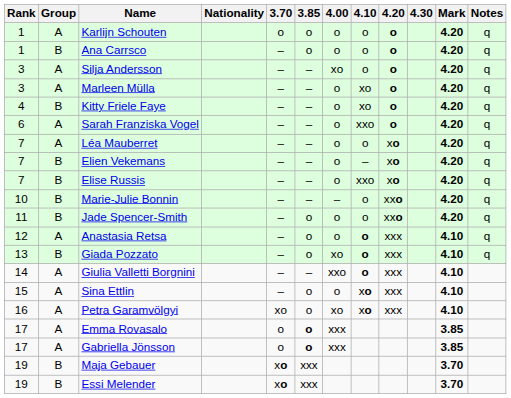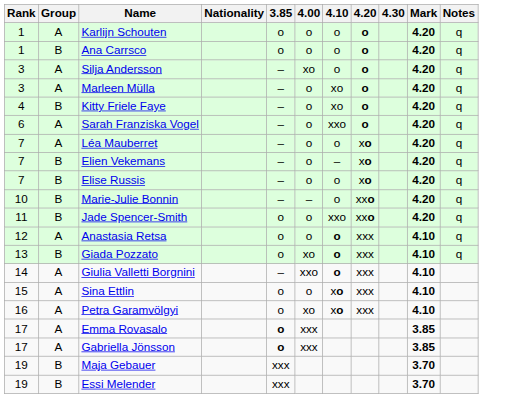 <table class="wikitable sortable" style="text-align:center">
 <tr>
 <th>Rank</th>
 <th>Group</th>
 <th>Name</th>
 <th>Nationality</th>
-<th>3.70</th>
 <th>3.85</th>
 <th>4.00</th>
 <th>4.10</th>
 <th>4.20</th>
 <th>4.30</th>
 <th>Mark</th>
 <th>Notes</th>
 </tr>
 <tr bgcolor=ddffdd>
 <td>1</td>
 <td>A</td>
 <td align=left><a href='#'>Karlijn Schouten</a></td>
 <td align=left></td>
 <td>o</td>
 <td>o</td>
 <td>o</td>
-<td>o</td>
 <td><strong>o</strong></td>
 <td></td>
 <td><strong>4.20</strong></td>
 <td>q</td>
 </tr>
 <tr bgcolor=ddffdd>
 <td>1</td>
 <td>B</td>
 <td align=left><a href='#'>Ana Carrsco</a></td>
 <td align=left></td>
-<td>–</td>
 <td>o</td>
 <td>o</td>
 <td>o</td>
 <td><strong>o</strong></td>
 <td></td>
 <td><strong>4.20</strong></td>
 <td>q</td>
 </tr>
 <tr bgcolor=ddffdd>
 <td>3</td>
 <td>A</td>
 <td align=left><a href='#'>Silja Andersson</a></td>
 <td align=left></td>
 <td>–</td>
-<td>–</td>
 <td>xo</td>
 <td>o</td>
 <td><strong>o</strong></td>
 <td></td>
 <td><strong>4.20</strong></td>
 <td>q</td>
 </tr>
 <tr bgcolor=ddffdd>
 <td>3</td>
 <td>A</td>
 <td align=left><a href='#'>Marleen Mülla</a></td>
 <td align=left></td>
-<td>–</td>
 <td>–</td>
 <td>o</td>
 <td>xo</td>
 <td><strong>o</strong></td>
 <td></td>
 <td><strong>4.20</strong></td>
 <td>q</td>
 </tr>
 <tr bgcolor=ddffdd>
 <td>4</td>
 <td>B</td>
 <td align=left><a href='#'>Kitty Friele Faye</a></td>
 <td align=left></td>
 <td>–</td>
-<td>–</td>
 <td>o</td>
 <td>xo</td>
 <td><strong>o</strong></td>
 <td></td>
 <td><strong>4.20</strong></td>
 <td>q</td>
 </tr>
 <tr bgcolor=ddffdd>
 <td>6</td>
 <td>A</td>
 <td align=left><a href='#'>Sarah Franziska Vogel</a></td>
 <td align=left></td>
-<td>–</td>
 <td>–</td>
 <td>o</td>
 <td>xxo</td>
 <td><strong>o</strong></td>
 <td></td>
 <td><strong>4.20</strong></td>
 <td>q</td>
 </tr>
 <tr bgcolor=ddffdd>
 <td>7</td>
 <td>A</td>
 <td align=left><a href='#'>Léa Mauberret</a></td>
 <td align=left></td>
 <td>–</td>
-<td>–</td>
 <td>o</td>
 <td>o</td>
 <td>x<strong>o</strong></td>
 <td></td>
 <td><strong>4.20</strong></td>
 <td>q</td>
 </tr>
 <tr bgcolor=ddffdd>
 <td>7</td>
 <td>B</td>
 <td align=left><a href='#'>Elien Vekemans</a></td>
 <td align=left></td>
-<td>–</td>
 <td>–</td>
 <td>o</td>
 <td>–</td>
 <td>x<strong>o</strong></td>
 <td></td>
 <td><strong>4.20</strong></td>
 <td>q</td>
 </tr>
 <tr bgcolor=ddffdd>
 <td>7</td>
 <td>B</td>
 <td align=left><a href='#'>Elise Russis</a></td>
 <td align=left></td>
 <td>–</td>
-<td>–</td>
 <td>o</td>
-<td>xxo</td>
+<td>o</td>
 <td>x<strong>o</strong></td>
 <td></td>
 <td><strong>4.20</strong></td>
 <td>q</td>
 </tr>
 <tr bgcolor=ddffdd>
 <td>10</td>
 <td>B</td>
 <td align=left><a href='#'>Marie-Julie Bonnin</a></td>
 <td align=left></td>
-<td>–</td>
 <td>–</td>
 <td>–</td>
 <td>o</td>
 <td>xx<strong>o</strong></td>
 <td></td>
 <td><strong>4.20</strong></td>
 <td>q</td>
 </tr>
 <tr bgcolor=ddffdd>
 <td>11</td>
 <td>B</td>
 <td align=left><a href='#'>Jade Spencer-Smith</a></td>
 <td align=left></td>
-<td>–</td>
 <td>o</td>
 <td>o</td>
-<td>o</td>
+<td>xxo</td>
 <td>xx<strong>o</strong></td>
 <td></td>
 <td><strong>4.20</strong></td>
 <td>q</td>
 </tr>
 <tr bgcolor=ddffdd>
 <td>12</td>
 <td>A</td>
 <td align=left><a href='#'>Anastasia Retsa</a></td>
 <td align=left></td>
-<td>–</td>
 <td>o</td>
 <td>o</td>
 <td><strong>o</strong></td>
 <td>xxx</td>
 <td></td>
 <td><strong>4.10</strong></td>
 <td>q</td>
 </tr>
 <tr bgcolor=ddffdd>
 <td>13</td>
 <td>B</td>
 <td align=left><a href='#'>Giada Pozzato</a></td>
 <td align=left></td>
-<td>–</td>
 <td>o</td>
 <td>xo</td>
 <td><strong>o</strong></td>
 <td>xxx</td>
 <td></td>
 <td><strong>4.10</strong></td>
 <td>q</td>
 </tr>
 <tr>
 <td>14</td>
 <td>A</td>
 <td align=left><a href='#'>Giulia Valletti Borgnini</a></td>
 <td align=left></td>
 <td>–</td>
-<td>–</td>
 <td>xxo</td>
 <td><strong>o</strong></td>
 <td>xxx</td>
 <td></td>
 <td><strong>4.10</strong></td>
 <td></td>
 </tr>
 <tr>
 <td>15</td>
 <td>A</td>
 <td align=left><a href='#'>Sina Ettlin</a></td>
 <td align=left></td>
-<td>–</td>
 <td>o</td>
 <td>o</td>
 <td>x<strong>o</strong></td>
 <td>xxx</td>
 <td></td>
 <td><strong>4.10</strong></td>
 <td></td>
 </tr>
 <tr>
 <td>16</td>
 <td>A</td>
 <td align=left><a href='#'>Petra Garamvölgyi</a></td>
 <td align=left></td>
-<td>xo</td>
 <td>o</td>
 <td>xo</td>
 <td>x<strong>o</strong></td>
 <td>xxx</td>
 <td></td>
 <td><strong>4.10</strong></td>
 <td></td>
 </tr>
 <tr>
 <td>17</td>
 <td>A</td>
 <td align=left><a href='#'>Emma Rovasalo</a></td>
 <td align=left></td>
-<td>o</td>
 <td><strong>o</strong></td>
 <td>xxx</td>
 <td></td>
 <td></td>
 <td></td>
 <td><strong>3.85</strong></td>
 <td></td>
 </tr>
 <tr>
 <td>17</td>
 <td>A</td>
 <td align=left><a href='#'>Gabriella Jönsson</a></td>
 <td align=left></td>
-<td>o</td>
 <td><strong>o</strong></td>
 <td>xxx</td>
 <td></td>
 <td></td>
 <td></td>
 <td><strong>3.85</strong></td>
 <td></td>
 </tr>
 <tr>
 <td>19</td>
 <td>B</td>
 <td align=left><a href='#'>Maja Gebauer</a></td>
 <td align=left></td>
-<td>x<strong>o</strong></td>
 <td>xxx</td>
 <td></td>
 <td></td>
 <td></td>
 <td></td>
 <td><strong>3.70</strong></td>
 <td></td>
 </tr>
 <tr>
 <td>19</td>
 <td>B</td>
 <td align=left><a href='#'>Essi Melender</a></td>
 <td align=left></td>
-<td>x<strong>o</strong></td>
 <td>xxx</td>
 <td></td>
 <td></td>
 <td></td>
 <td></td>
 <td><strong>3.70</strong></td>
 <td></td>
 </tr>
 </table>
